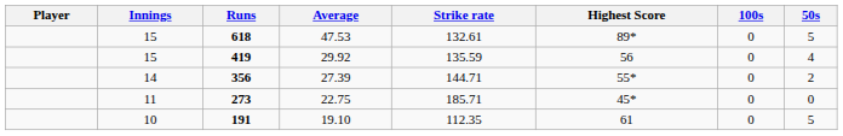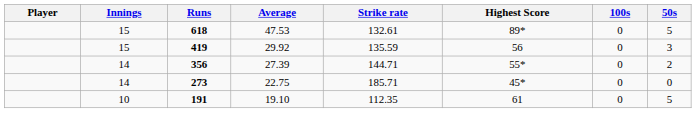 <table class="wikitable sortable" align="center" style="text-align: center; font-size: 100%; width:80%">
 <tr>
 <th>Player</th>
 <th><a href='#'>Innings</a></th>
 <th><a href='#'>Runs</a></th>
 <th><a href='#'>Average</a></th>
 <th><a href='#'>Strike rate</a></th>
 <th>Highest Score</th>
 <th><a href='#'>100s</a></th>
 <th><a href='#'>50s</a></th>
 </tr>
 <tr>
 <td></td>
 <td>15</td>
 <td><strong>618</strong></td>
 <td>47.53</td>
 <td>132.61</td>
 <td>89*</td>
 <td>0</td>
 <td>5</td>
 </tr>
 <tr>
 <td></td>
 <td>15</td>
 <td><strong>419</strong></td>
 <td>29.92</td>
 <td>135.59</td>
 <td>56</td>
 <td>0</td>
-<td>4</td>
+<td>3</td>
 </tr>
 <tr>
 <td></td>
 <td>14</td>
 <td><strong>356</strong></td>
 <td>27.39</td>
 <td>144.71</td>
 <td>55*</td>
 <td>0</td>
 <td>2</td>
 </tr>
 <tr>
 <td></td>
-<td>11</td>
+<td>14</td>
 <td><strong>273</strong></td>
 <td>22.75</td>
 <td>185.71</td>
 <td>45*</td>
 <td>0</td>
 <td>0</td>
 </tr>
 <tr>
 <td></td>
 <td>10</td>
 <td><strong>191</strong></td>
 <td>19.10</td>
 <td>112.35</td>
 <td>61</td>
 <td>0</td>
 <td>5</td>
 </tr>
 </table>
